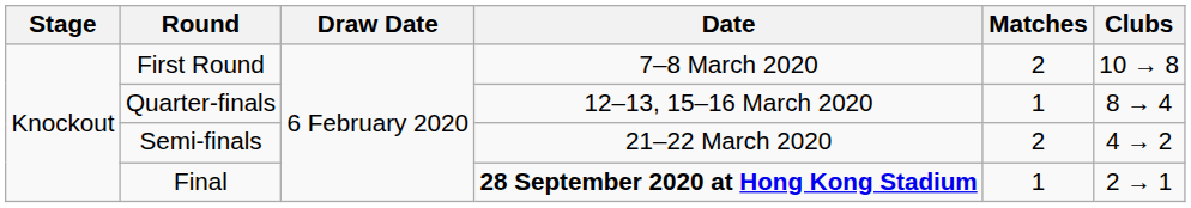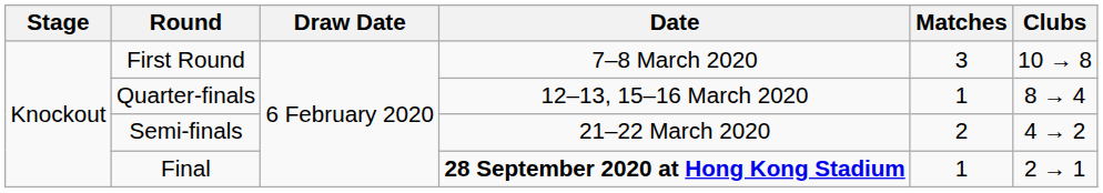 <table class="wikitable" border="1">
 <tr>
 <th>Stage</th>
 <th>Round</th>
 <th>Draw Date</th>
 <th>Date</th>
 <th>Matches</th>
 <th>Clubs</th>
 </tr>
 <tr align="center">
 <td rowspan=4>Knockout</td>
 <td>First Round</td>
 <td rowspan=4>6 February 2020 </td>
 <td>7–8 March 2020</td>
-<td>2</td>
+<td>3</td>
 <td>10 → 8</td>
 </tr>
 <tr align="center">
 <td>Quarter-finals</td>
 <td>12–13, 15–16 March 2020</td>
 <td>1</td>
 <td>8 → 4</td>
 </tr>
 <tr align="center">
 <td>Semi-finals</td>
 <td>21–22 March 2020</td>
 <td>2</td>
 <td>4 → 2</td>
 </tr>
 <tr align="center">
 <td>Final</td>
 <td><strong>28 September 2020 at <a href='#'>Hong Kong Stadium</a></strong></td>
 <td>1</td>
 <td>2 → 1</td>
 </tr>
 </table>
